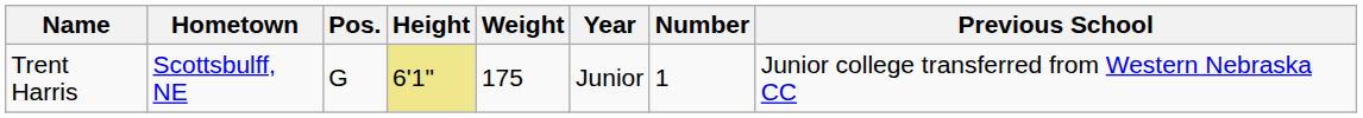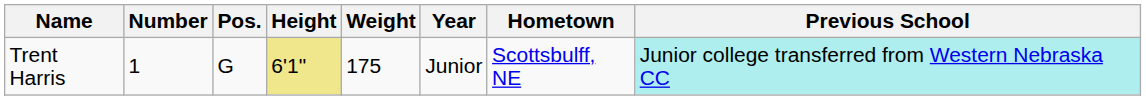 <table class="wikitable sortable" border="1">
 <tr>
 <th>Name</th>
-<th>Hometown</th>
+<th>Number</th>
 <th>Pos.</th>
 <th>Height</th>
 <th>Weight</th>
 <th>Year</th>
-<th>Number</th>
+<th>Hometown</th>
 <th class="unsortable">Previous School</th>
 </tr>
 <tr>
 <td>Trent Harris</td>
-<td><a href='#'>Scottsbulff, NE</a></td>
+<td>1</td>
 <td>G</td>
 <td style="background: khaki;">6'1"</td>
 <td>175</td>
 <td>Junior</td>
-<td>1</td>
-<td>Junior college transferred from <a href='#'>Western Nebraska CC</a></td>
+<td><a href='#'>Scottsbulff, NE</a></td>
+<td style="background: paleturquoise;">Junior college transferred from <a href='#'>Western Nebraska CC</a></td>
 </tr>
 </table>
